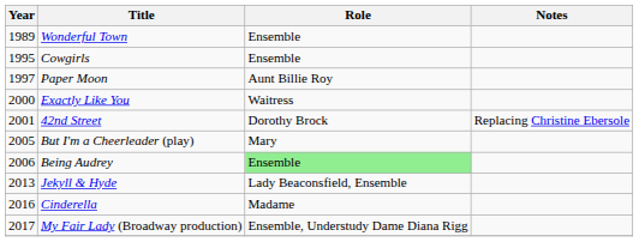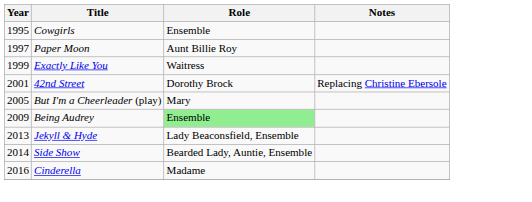 <table class="wikitable sortable">
 <tr>
 <th>Year</th>
 <th>Title</th>
 <th>Role</th>
 <th class="unsortable">Notes</th>
-</tr>
-<tr>
-<td>1989</td>
-<td><em><a href='#'>Wonderful Town</a></em></td>
-<td>Ensemble</td>
-<td></td>
 </tr>
 <tr>
 <td>1995</td>
 <td><em>Cowgirls</em></td>
 <td>Ensemble</td>
 <td></td>
 </tr>
 <tr>
 <td>1997</td>
 <td><em>Paper Moon</em></td>
 <td>Aunt Billie Roy</td>
 <td></td>
 </tr>
 <tr>
-<td>2000</td>
+<td>1999</td>
 <td><em><a href='#'>Exactly Like You</a></em></td>
 <td>Waitress</td>
 <td></td>
 </tr>
 <tr>
 <td>2001</td>
 <td><a href='#'><em>42nd Street</em></a></td>
 <td>Dorothy Brock</td>
 <td>Replacing <a href='#'>Christine Ebersole</a></td>
 </tr>
 <tr>
 <td>2005</td>
 <td><em>But I'm a Cheerleader</em> (play)</td>
 <td>Mary</td>
 <td></td>
 </tr>
 <tr>
-<td>2006</td>
+<td>2009</td>
 <td><em>Being Audrey</em></td>
 <td style="background: lightgreen;">Ensemble</td>
 <td></td>
 </tr>
 <tr>
 <td>2013</td>
 <td><a href='#'><em>Jekyll & Hyde</em></a></td>
 <td>Lady Beaconsfield, Ensemble</td>
 <td></td>
 </tr>
 <tr>
+<td>2014</td>
+<td><em><a href='#'>Side Show</a></em></td>
+<td>Bearded Lady, Auntie, Ensemble</td>
+<td></td>
+</tr>
+<tr>
 <td>2016</td>
 <td><a href='#'><em>Cinderella</em></a></td>
 <td>Madame</td>
 <td></td>
 </tr>
 <tr>
-<td>2017</td>
-<td><em><a href='#'>My Fair Lady</a></em> (Broadway production)</td>
-<td>Ensemble, Understudy Dame Diana Rigg</td>
-<td></td>
-</tr>
-<tr>
 </tr>
 </table>
